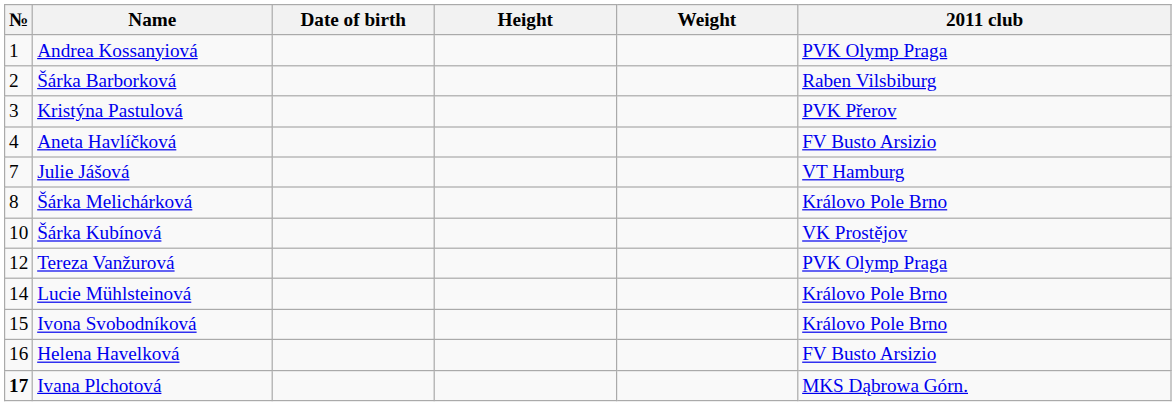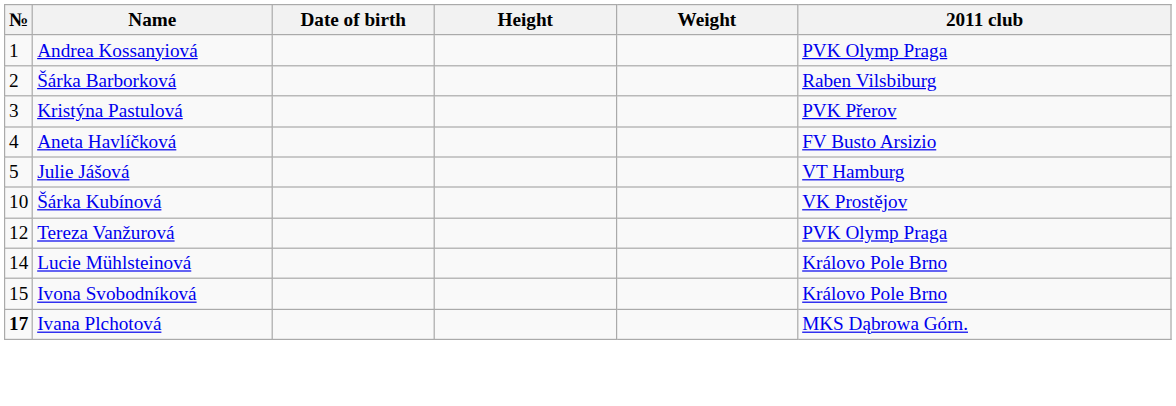 <table class=wikitable sortable style=font-size:100%; text-align:center;>
 <tr>
 <th>№</th>
 <th style=width:12em>Name</th>
 <th style=width:8em>Date of birth</th>
 <th style=width:9em>Height</th>
 <th style=width:9em>Weight</th>
 <th style=width:19em>2011 club</th>
 </tr>
 <tr>
 <td>1</td>
 <td><a href='#'>Andrea Kossanyiová</a></td>
 <td></td>
 <td></td>
 <td></td>
 <td> <a href='#'>PVK Olymp Praga</a></td>
 </tr>
 <tr>
 <td>2</td>
 <td><a href='#'>Šárka Barborková</a></td>
 <td></td>
 <td></td>
 <td></td>
 <td> <a href='#'>Raben Vilsbiburg</a></td>
 </tr>
 <tr>
 <td>3</td>
 <td><a href='#'>Kristýna Pastulová</a></td>
 <td></td>
 <td></td>
 <td></td>
 <td> <a href='#'>PVK Přerov</a></td>
 </tr>
 <tr>
 <td>4</td>
 <td><a href='#'>Aneta Havlíčková</a></td>
 <td></td>
 <td></td>
 <td></td>
 <td> <a href='#'>FV Busto Arsizio</a></td>
 </tr>
 <tr>
-<td>7</td>
+<td>5</td>
 <td><a href='#'>Julie Jášová</a></td>
 <td></td>
 <td></td>
 <td></td>
 <td> <a href='#'>VT Hamburg</a></td>
-</tr>
-<tr>
-<td>8</td>
-<td><a href='#'>Šárka Melichárková</a></td>
-<td></td>
-<td></td>
-<td></td>
-<td> <a href='#'>Královo Pole Brno</a></td>
 </tr>
 <tr>
 <td>10</td>
 <td><a href='#'>Šárka Kubínová</a></td>
 <td></td>
 <td></td>
 <td></td>
 <td> <a href='#'>VK Prostějov</a></td>
 </tr>
 <tr>
 <td>12</td>
 <td><a href='#'>Tereza Vanžurová</a></td>
 <td></td>
 <td></td>
 <td></td>
 <td> <a href='#'>PVK Olymp Praga</a></td>
 </tr>
 <tr>
 <td>14</td>
 <td><a href='#'>Lucie Mühlsteinová</a></td>
 <td></td>
 <td></td>
 <td></td>
 <td> <a href='#'>Královo Pole Brno</a></td>
 </tr>
 <tr>
 <td>15</td>
 <td><a href='#'>Ivona Svobodníková</a></td>
 <td></td>
 <td></td>
 <td></td>
 <td> <a href='#'>Královo Pole Brno</a></td>
 </tr>
 <tr>
-<td>16</td>
-<td><a href='#'>Helena Havelková</a></td>
-<td></td>
-<td></td>
-<td></td>
-<td> <a href='#'>FV Busto Arsizio</a></td>
-</tr>
-<tr>
 <td><strong>17</strong></td>
 <td><a href='#'>Ivana Plchotová</a></td>
 <td></td>
 <td></td>
 <td></td>
 <td> <a href='#'>MKS Dąbrowa Górn.</a></td>
 </tr>
 </table>
